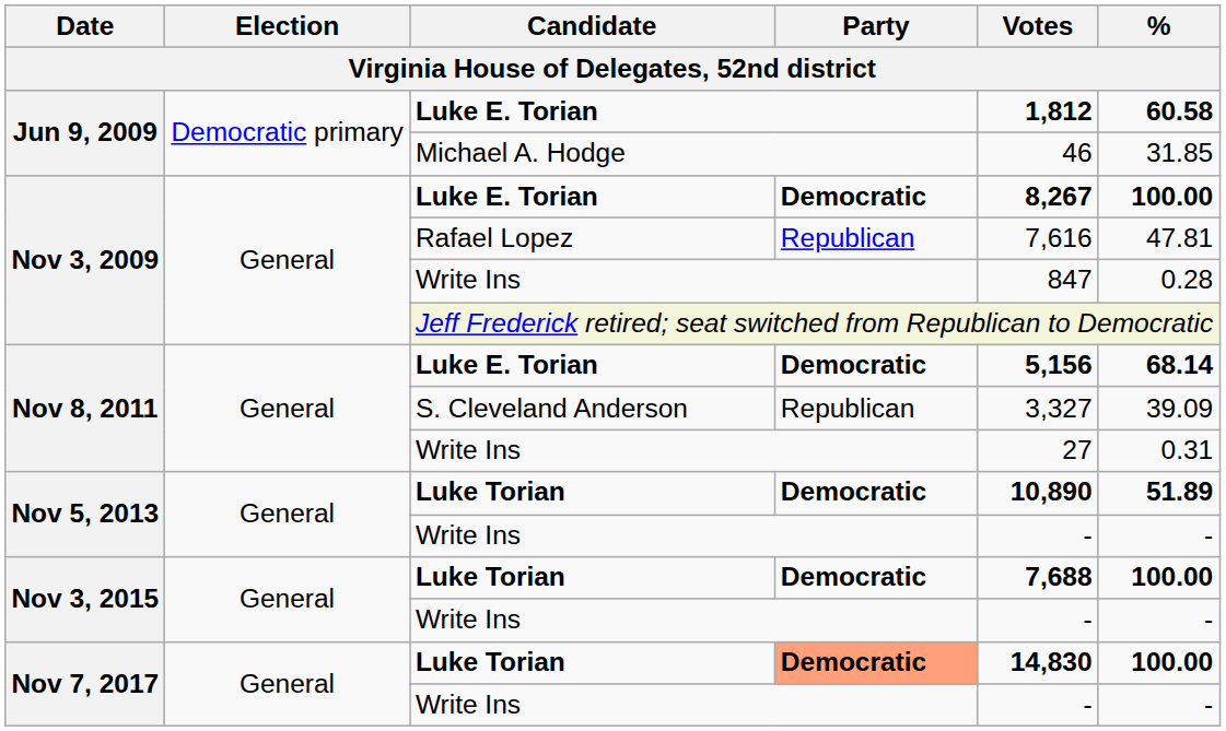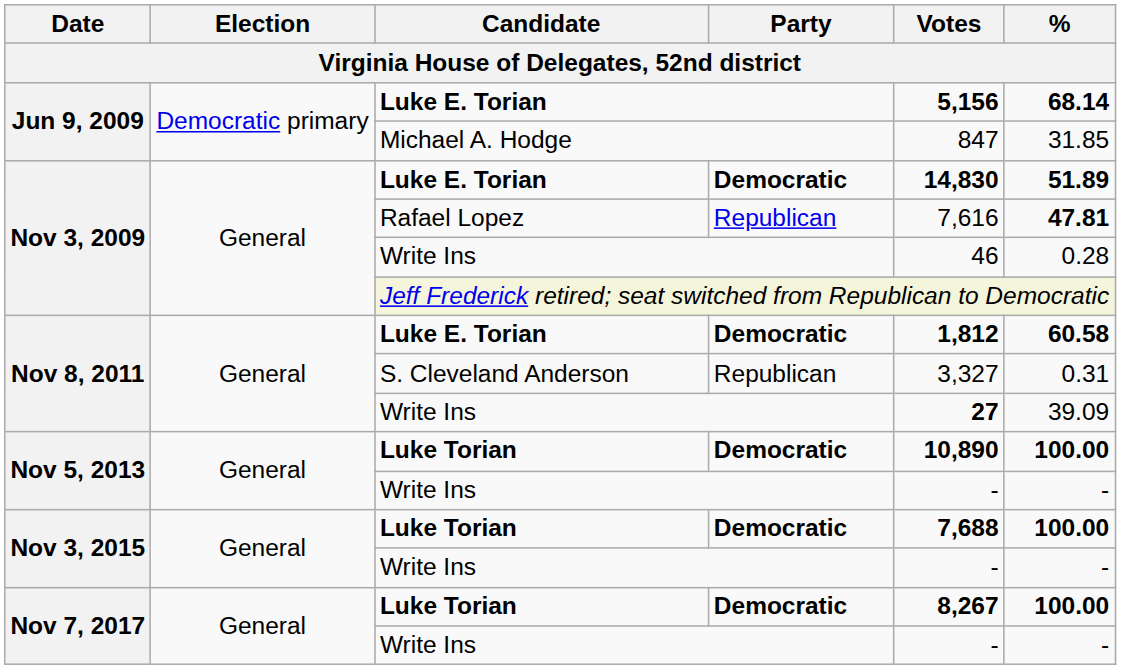 <table class="wikitable">
 <tr>
 <th>Date</th>
 <th>Election</th>
 <th>Candidate</th>
 <th>Party</th>
 <th>Votes</th>
 <th>%</th>
 </tr>
 <tr>
 <th colspan="6">Virginia House of Delegates, 52nd district</th>
 </tr>
 <tr>
 <th rowspan="2">Jun 9, 2009</th>
 <td rowspan="2" align="center" ><a href='#'>Democratic</a> primary</td>
 <td colspan="2"><strong>Luke E. Torian</strong></td>
-<td align="right"><strong>1,812</strong></td>
-<td align="right"><strong>60.58</strong></td>
+<td align="right"><strong>5,156</strong></td>
+<td align="right"><strong>68.14</strong></td>
 </tr>
 <tr>
 <td colspan="2">Michael A. Hodge</td>
-<td align="right">46</td>
+<td align="right">847</td>
 <td align="right">31.85</td>
 </tr>
 <tr>
 <th rowspan="4">Nov 3, 2009</th>
 <td rowspan="4" align="center">General</td>
 <td><strong>Luke E. Torian</strong></td>
 <td><strong>Democratic</strong></td>
-<td align="right"><strong>8,267</strong></td>
-<td align="right"><strong>100.00</strong></td>
+<td align="right"><strong>14,830</strong></td>
+<td align="right"><strong>51.89</strong></td>
 </tr>
 <tr>
 <td>Rafael Lopez</td>
 <td><a href='#'>Republican</a></td>
 <td align="right">7,616</td>
-<td align="right">47.81</td>
+<td align="right"><strong>47.81</strong></td>
 </tr>
 <tr>
 <td colspan="2">Write Ins</td>
-<td align="right">847</td>
+<td align="right">46</td>
 <td align="right">0.28</td>
 </tr>
 <tr>
 <td colspan="4" style="background:Beige"><em><a href='#'>Jeff Frederick</a> retired; seat switched from Republican to Democratic</em></td>
 </tr>
 <tr>
 <th rowspan="3">Nov 8, 2011</th>
 <td rowspan="3" align="center">General</td>
 <td><strong>Luke E. Torian</strong></td>
 <td><strong>Democratic</strong></td>
-<td align="right"><strong>5,156</strong></td>
-<td align="right"><strong>68.14</strong></td>
+<td align="right"><strong>1,812</strong></td>
+<td align="right"><strong>60.58</strong></td>
 </tr>
 <tr>
 <td>S. Cleveland Anderson</td>
 <td>Republican</td>
 <td align="right">3,327</td>
-<td align="right">39.09</td>
+<td align="right">0.31</td>
 </tr>
 <tr>
 <td colspan="2">Write Ins</td>
-<td align="right">27</td>
-<td align="right">0.31</td>
+<td align="right"><strong>27</strong></td>
+<td align="right">39.09</td>
 </tr>
 <tr>
 <th rowspan="2">Nov 5, 2013</th>
 <td rowspan="2" align="center">General</td>
 <td><strong>Luke Torian</strong></td>
 <td><strong>Democratic</strong></td>
 <td align="right"><strong>10,890</strong></td>
-<td align="right"><strong>51.89</strong></td>
+<td align="right"><strong>100.00</strong></td>
 </tr>
 <tr>
 <td colspan="2">Write Ins</td>
 <td align="right">-</td>
 <td align="right">-</td>
 </tr>
 <tr>
 <th rowspan="2">Nov 3, 2015</th>
 <td rowspan="2" align="center">General</td>
 <td><strong>Luke Torian</strong></td>
 <td><strong>Democratic</strong></td>
 <td align="right"><strong>7,688</strong></td>
 <td align="right"><strong>100.00</strong></td>
 </tr>
 <tr>
 <td colspan="2">Write Ins</td>
 <td align="right">-</td>
 <td align="right">-</td>
 </tr>
 <tr>
 <th rowspan="2">Nov 7, 2017</th>
 <td rowspan="2" align="center">General</td>
 <td><strong>Luke Torian</strong></td>
-<td style="background: lightsalmon;"><strong>Democratic</strong></td>
-<td align="right"><strong>14,830</strong></td>
+<td><strong>Democratic</strong></td>
+<td align="right"><strong>8,267</strong></td>
 <td align="right"><strong>100.00</strong></td>
 </tr>
 <tr>
 <td colspan="2">Write Ins</td>
 <td align="right">-</td>
 <td align="right">-</td>
 </tr>
 </table>
